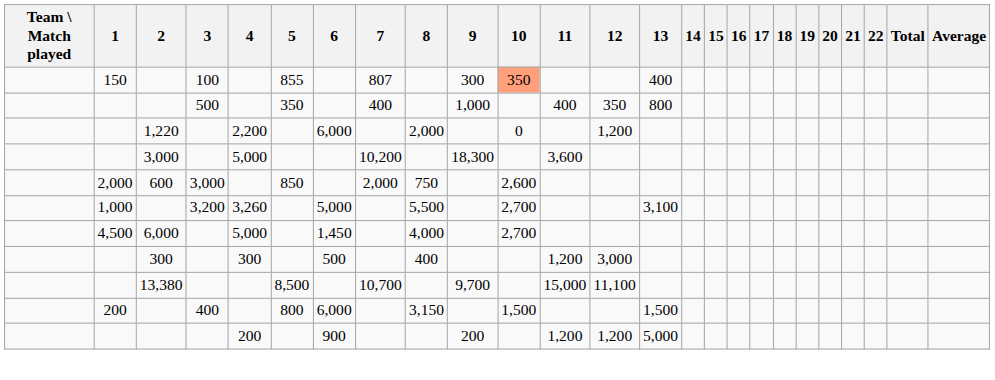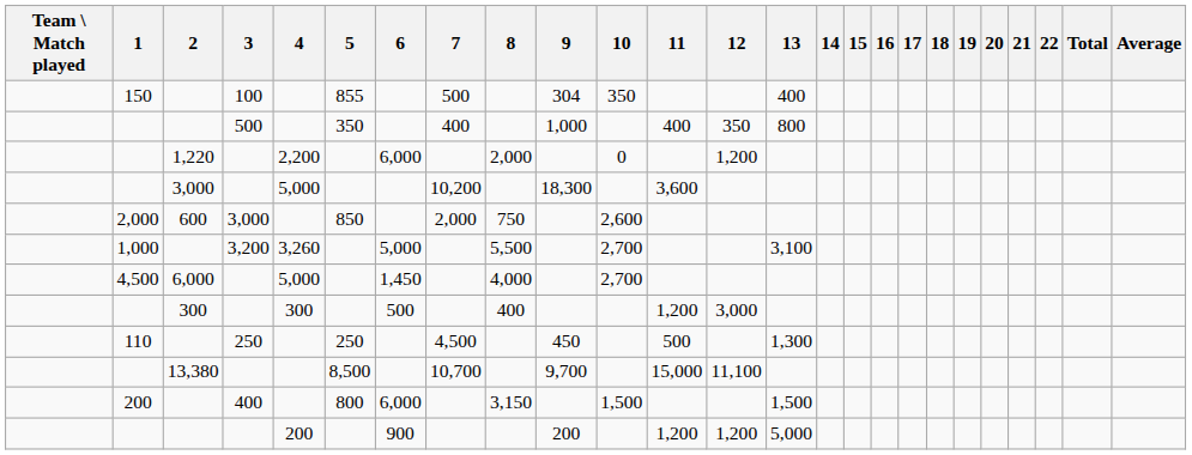 <table class="wikitable sortable" style="font-size: 90%; text-align:center;">
 <tr>
 <th style="width:76px;">Team \ Match played</th>
 <th align=center>1</th>
 <th align=center>2</th>
 <th align=center>3</th>
 <th align=center>4</th>
 <th align=center>5</th>
 <th align=center>6</th>
 <th align=center>7</th>
 <th align=center>8</th>
 <th align=center>9</th>
 <th align=center>10</th>
 <th align=center>11</th>
 <th align=center>12</th>
 <th align=center>13</th>
 <th align=center>14</th>
 <th align=center>15</th>
 <th align=center>16</th>
 <th align=center>17</th>
 <th align=center>18</th>
 <th align=center>19</th>
 <th align=center>20</th>
 <th align=center>21</th>
 <th align=center>22</th>
 <th align=center>Total</th>
 <th align=center>Average</th>
 </tr>
 <tr align=center>
 <td align=left></td>
 <td>150</td>
 <td></td>
 <td>100</td>
 <td></td>
 <td>855</td>
 <td></td>
-<td>807</td>
+<td>500</td>
 <td></td>
-<td>300</td>
-<td style="background: lightsalmon;">350</td>
+<td>304</td>
+<td>350</td>
 <td></td>
 <td></td>
 <td>400</td>
 <td></td>
 <td></td>
 <td></td>
 <td></td>
 <td></td>
 <td></td>
 <td></td>
 <td></td>
 <td></td>
 <td><strong></strong></td>
 <td></td>
 </tr>
 <tr align=center>
 <td align=left></td>
 <td></td>
 <td></td>
 <td>500</td>
 <td></td>
 <td>350</td>
 <td></td>
 <td>400</td>
 <td></td>
 <td>1,000</td>
 <td></td>
 <td>400</td>
 <td>350</td>
 <td>800</td>
 <td></td>
 <td></td>
 <td></td>
 <td></td>
 <td></td>
 <td></td>
 <td></td>
 <td></td>
 <td></td>
 <td><strong></strong></td>
 <td></td>
 </tr>
 <tr align=center>
 <td align=left></td>
 <td></td>
 <td>1,220</td>
 <td></td>
 <td>2,200</td>
 <td></td>
 <td>6,000</td>
 <td></td>
 <td>2,000</td>
 <td></td>
 <td>0</td>
 <td></td>
 <td>1,200</td>
 <td></td>
 <td></td>
 <td></td>
 <td></td>
 <td></td>
 <td></td>
 <td></td>
 <td></td>
 <td></td>
 <td></td>
 <td><strong></strong></td>
 <td></td>
 </tr>
 <tr align=center>
 <td align=left></td>
 <td></td>
 <td>3,000</td>
 <td></td>
 <td>5,000</td>
 <td></td>
 <td></td>
 <td>10,200</td>
 <td></td>
 <td>18,300</td>
 <td></td>
 <td>3,600</td>
 <td></td>
 <td></td>
 <td></td>
 <td></td>
 <td></td>
 <td></td>
 <td></td>
 <td></td>
 <td></td>
 <td></td>
 <td></td>
 <td><strong></strong></td>
 <td></td>
 </tr>
 <tr align=center>
 <td align=left></td>
 <td>2,000</td>
 <td>600</td>
 <td>3,000</td>
 <td></td>
 <td>850</td>
 <td></td>
 <td>2,000</td>
 <td>750</td>
 <td></td>
 <td>2,600</td>
 <td></td>
 <td></td>
 <td></td>
 <td></td>
 <td></td>
 <td></td>
 <td></td>
 <td></td>
 <td></td>
 <td></td>
 <td></td>
 <td></td>
 <td><strong></strong></td>
 <td></td>
 </tr>
 <tr align=center>
 <td align=left></td>
 <td>1,000</td>
 <td></td>
 <td>3,200</td>
 <td>3,260</td>
 <td></td>
 <td>5,000</td>
 <td></td>
 <td>5,500</td>
 <td></td>
 <td>2,700</td>
 <td></td>
 <td></td>
 <td>3,100</td>
 <td></td>
 <td></td>
 <td></td>
 <td></td>
 <td></td>
 <td></td>
 <td></td>
 <td></td>
 <td></td>
 <td><strong></strong></td>
 <td></td>
 </tr>
 <tr align=center>
 <td align=left></td>
 <td>4,500</td>
 <td>6,000</td>
 <td></td>
 <td>5,000</td>
 <td></td>
 <td>1,450</td>
 <td></td>
 <td>4,000</td>
 <td></td>
 <td>2,700</td>
 <td></td>
 <td></td>
 <td></td>
 <td></td>
 <td></td>
 <td></td>
 <td></td>
 <td></td>
 <td></td>
 <td></td>
 <td></td>
 <td></td>
 <td><strong></strong></td>
 <td></td>
 </tr>
 <tr align=center>
 <td align=left></td>
 <td></td>
 <td>300</td>
 <td></td>
 <td>300</td>
 <td></td>
 <td>500</td>
 <td></td>
 <td>400</td>
 <td></td>
 <td></td>
 <td>1,200</td>
 <td>3,000</td>
 <td></td>
 <td></td>
 <td></td>
 <td></td>
 <td></td>
 <td></td>
 <td></td>
 <td></td>
 <td></td>
 <td></td>
 <td><strong></strong></td>
 <td></td>
 </tr>
 <tr align=center>
 <td align=left></td>
+<td>110</td>
+<td></td>
+<td>250</td>
+<td></td>
+<td>250</td>
+<td></td>
+<td>4,500</td>
+<td></td>
+<td>450</td>
+<td></td>
+<td>500</td>
+<td></td>
+<td>1,300</td>
+<td></td>
+<td></td>
+<td></td>
+<td></td>
+<td></td>
+<td></td>
+<td></td>
+<td></td>
+<td></td>
+<td><strong></strong></td>
+<td></td>
+</tr>
+<tr align=center>
+<td align=left></td>
 <td></td>
 <td>13,380</td>
 <td></td>
 <td></td>
 <td>8,500</td>
 <td></td>
 <td>10,700</td>
 <td></td>
 <td>9,700</td>
 <td></td>
 <td>15,000</td>
 <td>11,100</td>
 <td></td>
 <td></td>
 <td></td>
 <td></td>
 <td></td>
 <td></td>
 <td></td>
 <td></td>
 <td></td>
 <td></td>
 <td><strong></strong></td>
 <td></td>
 </tr>
 <tr align=center>
 <td align=left></td>
 <td>200</td>
 <td></td>
 <td>400</td>
 <td></td>
 <td>800</td>
 <td>6,000</td>
 <td></td>
 <td>3,150</td>
 <td></td>
 <td>1,500</td>
 <td></td>
 <td></td>
 <td>1,500</td>
 <td></td>
 <td></td>
 <td></td>
 <td></td>
 <td></td>
 <td></td>
 <td></td>
 <td></td>
 <td></td>
 <td><strong></strong></td>
 <td></td>
 </tr>
 <tr align=center>
 <td align=left></td>
 <td></td>
 <td></td>
 <td></td>
 <td>200</td>
 <td></td>
 <td>900</td>
 <td></td>
 <td></td>
 <td>200</td>
 <td></td>
 <td>1,200</td>
 <td>1,200</td>
 <td>5,000</td>
 <td></td>
 <td></td>
 <td></td>
 <td></td>
 <td></td>
 <td></td>
 <td></td>
 <td></td>
 <td></td>
 <td><strong></strong></td>
 <td></td>
 </tr>
 </table>
